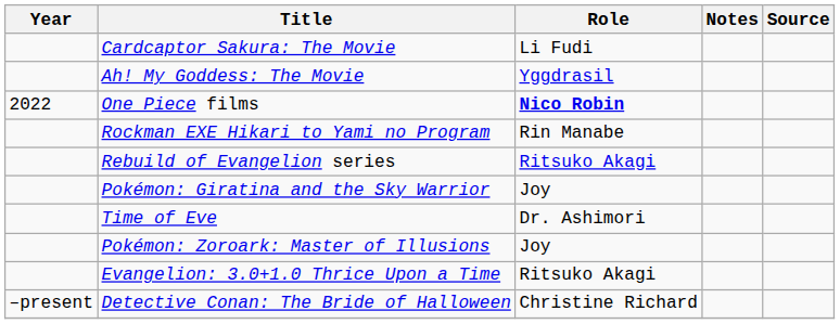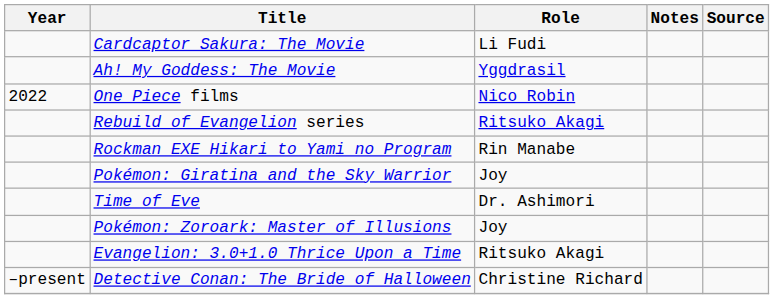 <table class="wikitable sortable plainrowheaders">
 <tr>
 <th>Year</th>
 <th>Title</th>
 <th>Role</th>
 <th class="unsortable">Notes</th>
 <th class="unsortable">Source</th>
 </tr>
 <tr>
 <td></td>
 <td><em><a href='#'>Cardcaptor Sakura: The Movie</a></em></td>
 <td>Li Fudi</td>
 <td></td>
 <td></td>
 </tr>
 <tr>
 <td></td>
 <td><em><a href='#'>Ah! My Goddess: The Movie</a></em></td>
 <td><a href='#'>Yggdrasil</a></td>
 <td></td>
 <td></td>
 </tr>
 <tr>
 <td>2022</td>
 <td><em><a href='#'>One Piece</a></em> films</td>
-<td><strong><a href='#'>Nico Robin</a></strong></td>
+<td><a href='#'>Nico Robin</a></td>
+<td></td>
+<td></td>
+</tr>
+<tr>
+<td></td>
+<td><em><a href='#'>Rebuild of Evangelion</a></em> series</td>
+<td><a href='#'>Ritsuko Akagi</a></td>
 <td></td>
 <td></td>
 </tr>
 <tr>
 <td></td>
 <td><em><a href='#'>Rockman EXE Hikari to Yami no Program</a></em></td>
 <td>Rin Manabe</td>
-<td></td>
-<td></td>
-</tr>
-<tr>
-<td></td>
-<td><em><a href='#'>Rebuild of Evangelion</a></em> series</td>
-<td><a href='#'>Ritsuko Akagi</a></td>
 <td></td>
 <td></td>
 </tr>
 <tr>
 <td></td>
 <td><em><a href='#'>Pokémon: Giratina and the Sky Warrior</a></em></td>
 <td>Joy</td>
 <td></td>
 <td></td>
 </tr>
 <tr>
 <td></td>
 <td><em><a href='#'>Time of Eve</a></em></td>
 <td>Dr. Ashimori</td>
 <td></td>
 <td></td>
 </tr>
 <tr>
 <td></td>
 <td><em><a href='#'>Pokémon: Zoroark: Master of Illusions</a></em></td>
 <td>Joy</td>
 <td></td>
 <td></td>
 </tr>
 <tr>
 <td></td>
 <td><em><a href='#'>Evangelion: 3.0+1.0 Thrice Upon a Time</a></em></td>
 <td>Ritsuko Akagi</td>
 <td></td>
 <td></td>
 </tr>
 <tr>
 <td>–present</td>
 <td><em><a href='#'>Detective Conan: The Bride of Halloween</a></em></td>
 <td>Christine Richard</td>
 <td></td>
 <td></td>
 </tr>
 <tr>
 </tr>
 </table>
